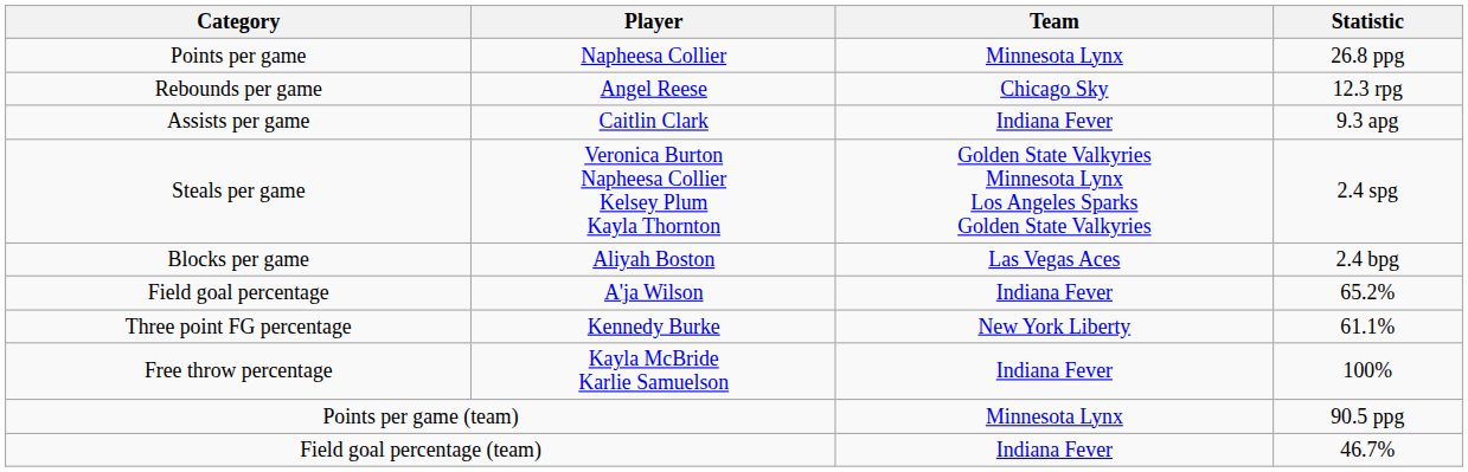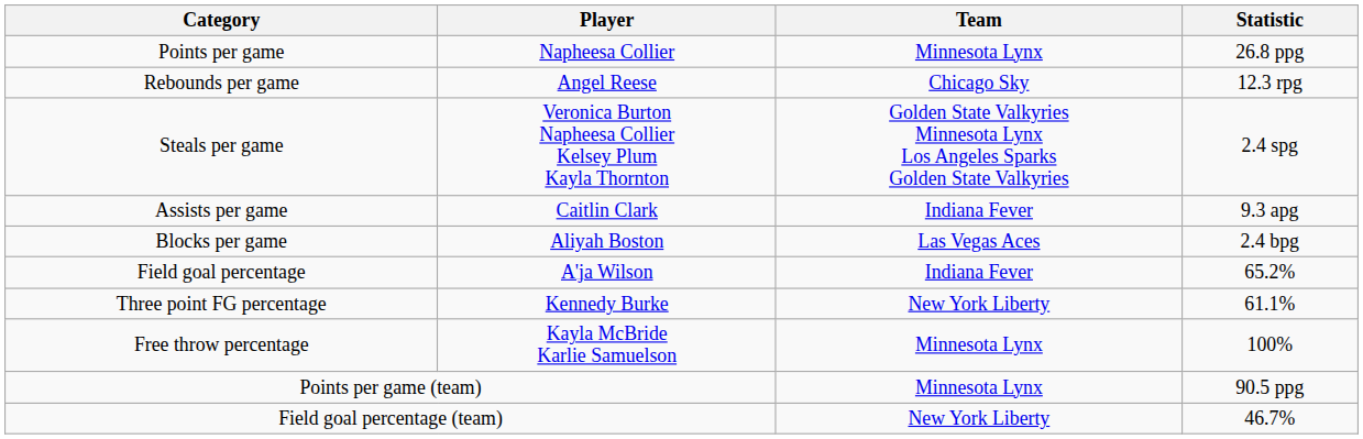 <table class="wikitable" style="width: 70%; text-align: center;">
 <tr>
 <th width=32%>Category</th>
 <th width=25%>Player</th>
 <th width=30%>Team</th>
 <th width=20%>Statistic</th>
 </tr>
 <tr>
 <td>Points per game</td>
 <td><a href='#'>Napheesa Collier</a></td>
 <td><a href='#'>Minnesota Lynx</a></td>
 <td>26.8 ppg</td>
 </tr>
 <tr>
 <td>Rebounds per game</td>
 <td><a href='#'>Angel Reese</a></td>
 <td><a href='#'>Chicago Sky</a></td>
 <td>12.3 rpg</td>
 </tr>
 <tr>
+<td>Steals per game</td>
+<td><a href='#'>Veronica Burton</a><br><a href='#'>Napheesa Collier</a><br><a href='#'>Kelsey Plum</a><br><a href='#'>Kayla Thornton</a></td>
+<td><a href='#'>Golden State Valkyries</a><br><a href='#'>Minnesota Lynx</a><br><a href='#'>Los Angeles Sparks</a><br><a href='#'>Golden State Valkyries</a></td>
+<td>2.4 spg</td>
+</tr>
+<tr>
 <td>Assists per game</td>
 <td><a href='#'>Caitlin Clark</a></td>
 <td><a href='#'>Indiana Fever</a></td>
 <td>9.3 apg</td>
-</tr>
-<tr>
-<td>Steals per game</td>
-<td><a href='#'>Veronica Burton</a><br><a href='#'>Napheesa Collier</a><br><a href='#'>Kelsey Plum</a><br><a href='#'>Kayla Thornton</a></td>
-<td><a href='#'>Golden State Valkyries</a><br><a href='#'>Minnesota Lynx</a><br><a href='#'>Los Angeles Sparks</a><br><a href='#'>Golden State Valkyries</a></td>
-<td>2.4 spg</td>
 </tr>
 <tr>
 <td>Blocks per game</td>
 <td><a href='#'>Aliyah Boston</a></td>
 <td><a href='#'>Las Vegas Aces</a></td>
 <td>2.4 bpg</td>
 </tr>
 <tr>
 <td>Field goal percentage</td>
 <td><a href='#'>A'ja Wilson</a></td>
 <td><a href='#'>Indiana Fever</a></td>
 <td>65.2%</td>
 </tr>
 <tr>
 <td>Three point FG percentage</td>
 <td><a href='#'>Kennedy Burke</a></td>
 <td><a href='#'>New York Liberty</a></td>
 <td>61.1%</td>
 </tr>
 <tr>
 <td>Free throw percentage</td>
 <td><a href='#'>Kayla McBride</a><br><a href='#'>Karlie Samuelson</a></td>
-<td><a href='#'>Indiana Fever</a></td>
+<td><a href='#'>Minnesota Lynx</a></td>
 <td>100%</td>
 </tr>
 <tr>
 <td colspan=2>Points per game (team)</td>
 <td><a href='#'>Minnesota Lynx</a></td>
 <td>90.5 ppg</td>
 </tr>
 <tr>
 <td colspan=2>Field goal percentage (team)</td>
-<td><a href='#'>Indiana Fever</a></td>
+<td><a href='#'>New York Liberty</a></td>
 <td>46.7%</td>
 </tr>
 </table>
